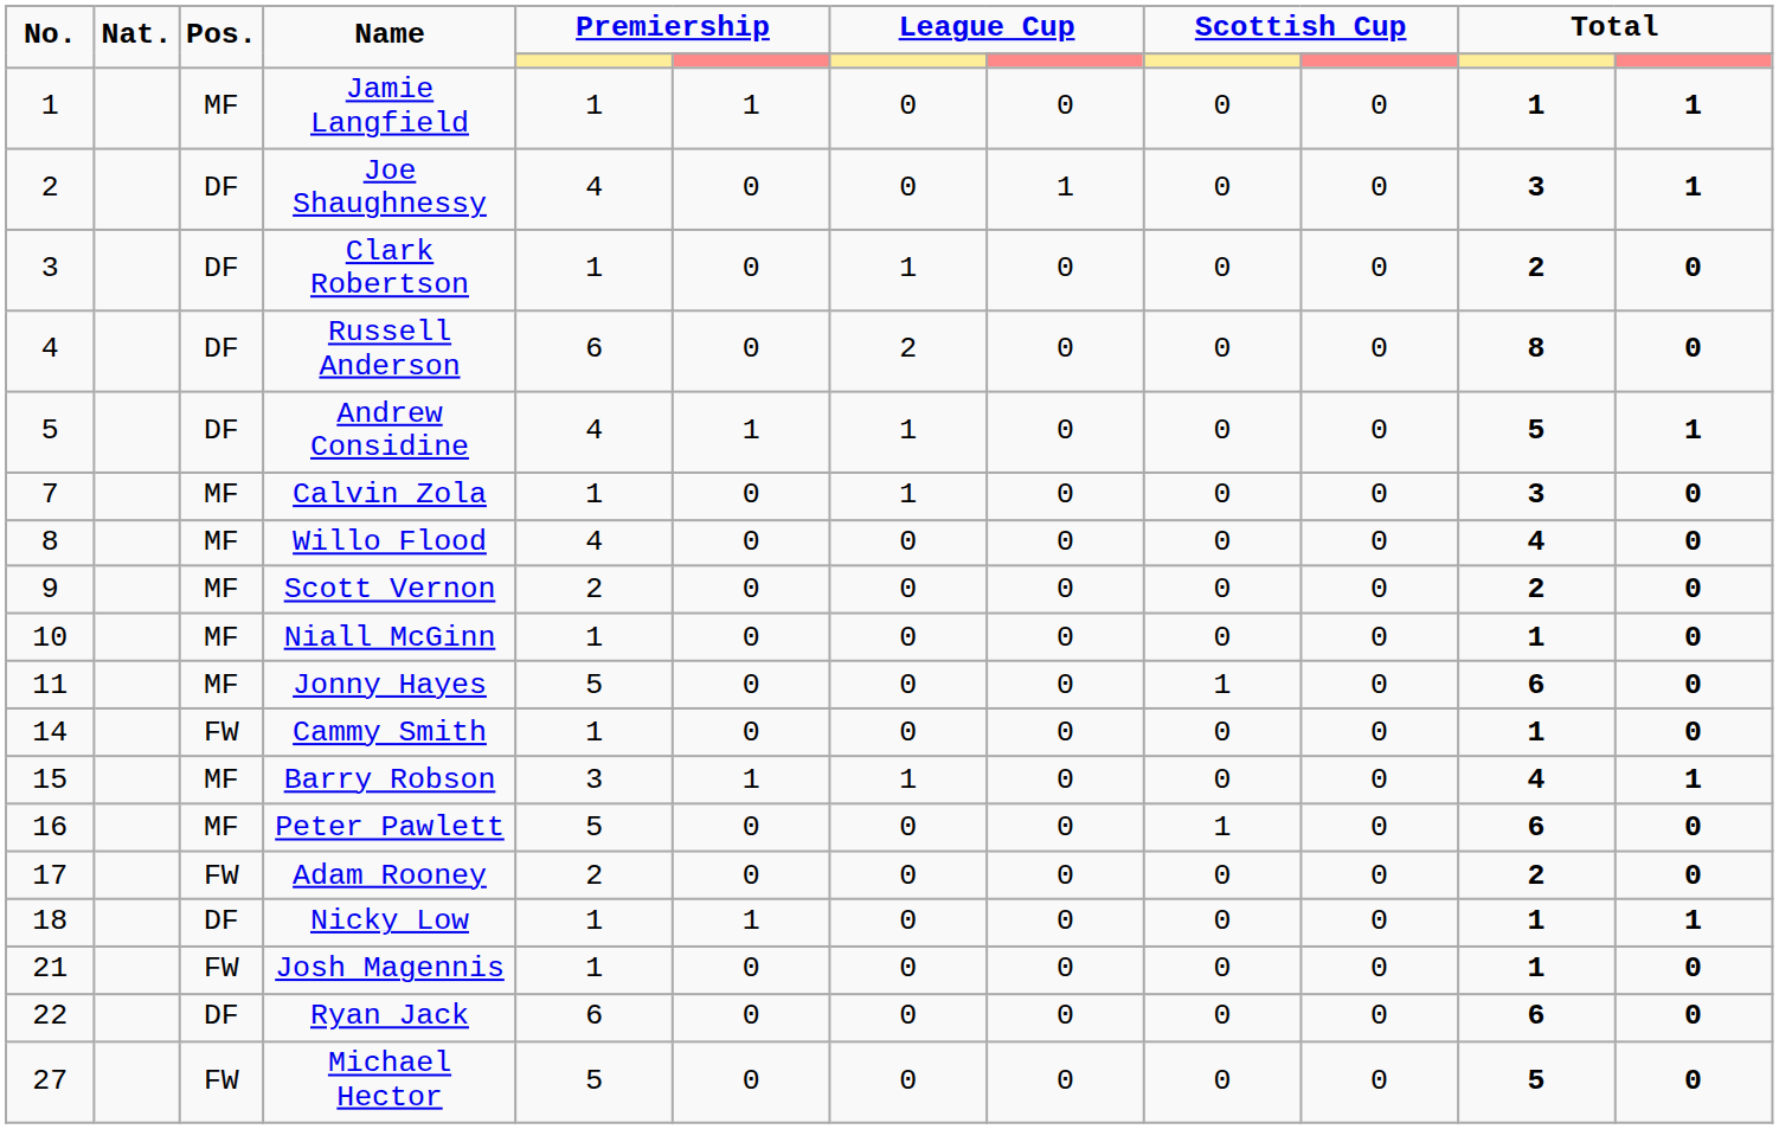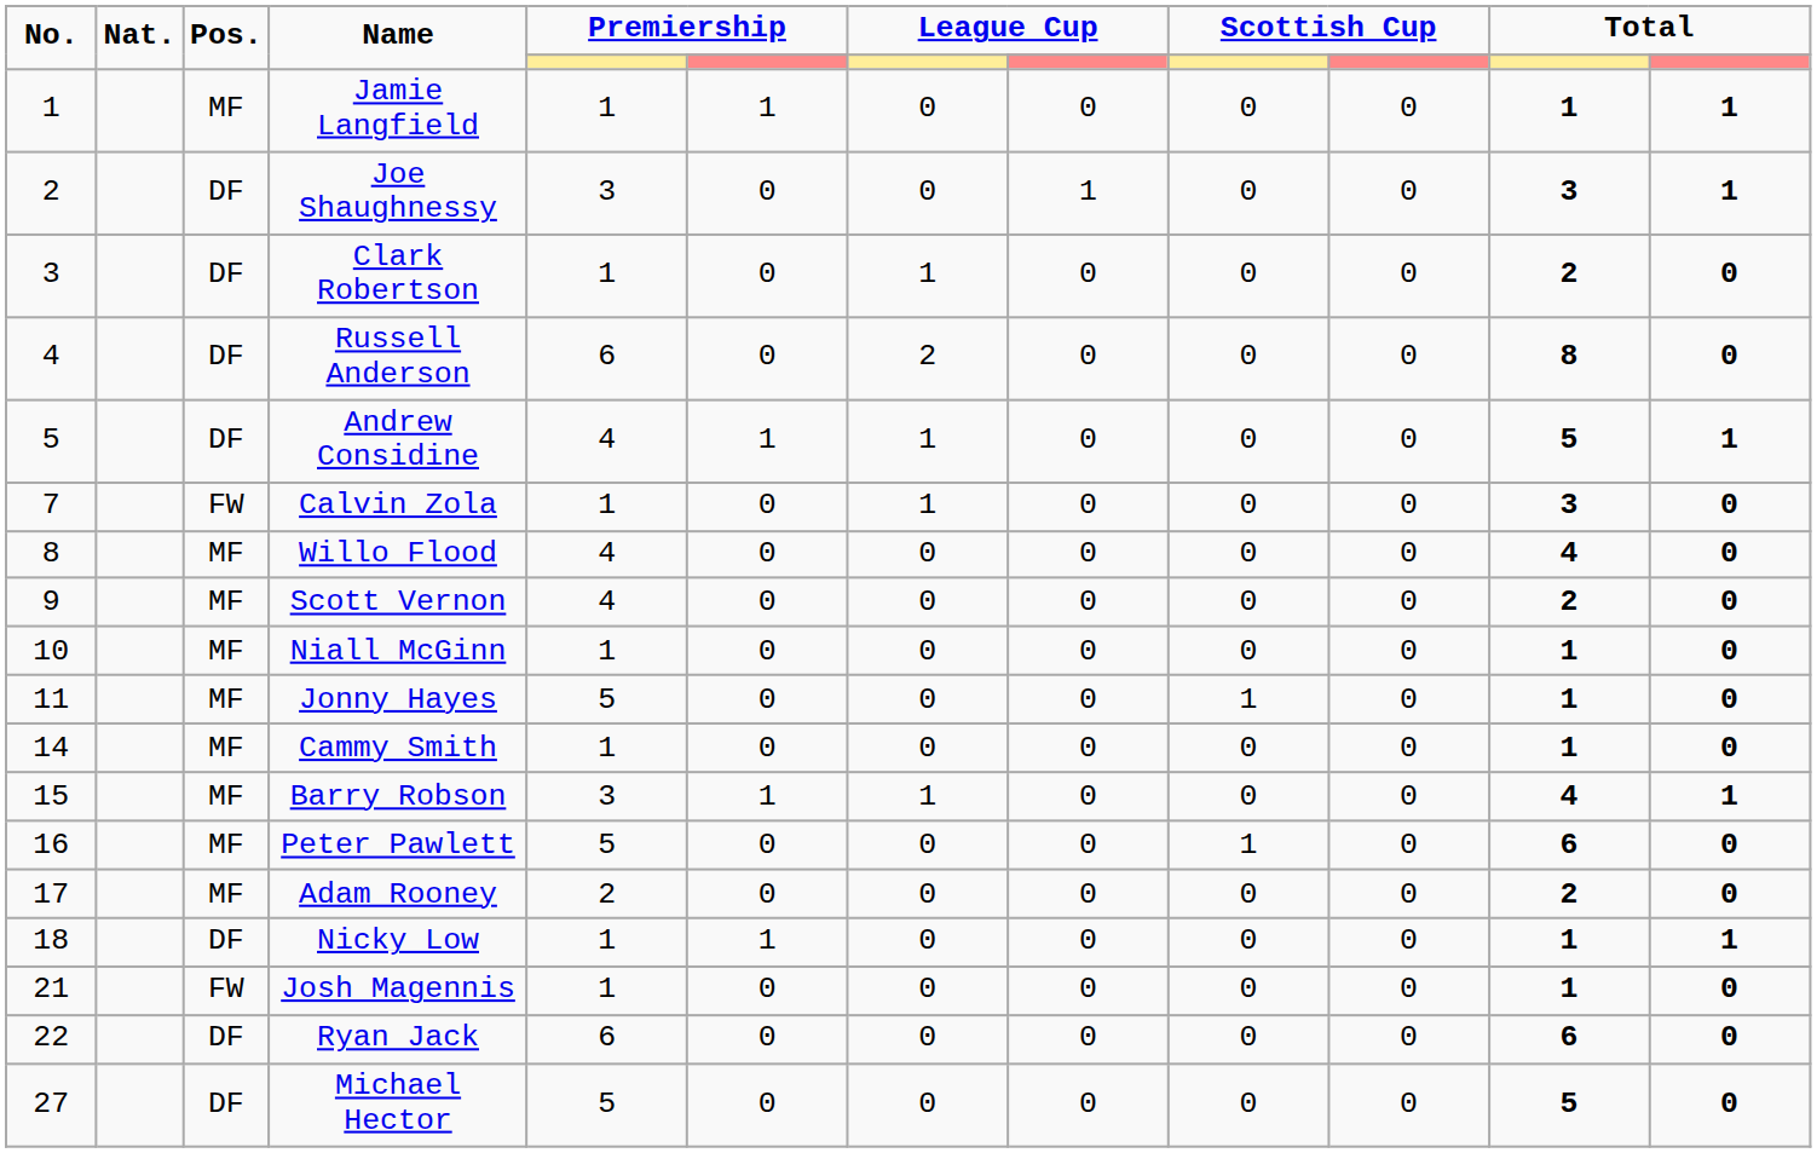 <table class="wikitable" style="font-size: 95%; text-align: center;">
 <tr>
 <td rowspan="2"  style="width:5%; text-align:center;"><strong>No.</strong></td>
 <td rowspan="2"  style="width:automatic; text-align:center;"><strong>Nat.</strong></td>
 <td rowspan="2"  style="width:automatic; text-align:center;"><strong>Pos.</strong></td>
 <td rowspan="2"  style="width:100px; text-align:center;"><strong>Name</strong></td>
 <td colspan="2" style="text-align:center;"><strong><a href='#'>Premiership</a></strong></td>
 <td colspan="2" style="text-align:center;"><strong><a href='#'>League Cup</a></strong></td>
 <td colspan="2" style="text-align:center;"><strong><a href='#'>Scottish Cup</a></strong></td>
 <td colspan="2" style="text-align:center;"><strong>Total</strong></td>
 </tr>
 <tr>
 <th style="width:60px; background:#fe9;"></th>
 <th style="width:60px; background:#ff8888;"></th>
 <th style="width:60px; background:#fe9;"></th>
 <th style="width:60px; background:#ff8888;"></th>
 <th style="width:60px; background:#fe9;"></th>
 <th style="width:60px; background:#ff8888;"></th>
 <th style="width:60px; background:#fe9;"></th>
 <th style="width:60px; background:#ff8888;"></th>
 </tr>
 <tr>
 <td>1</td>
 <td></td>
 <td>MF</td>
 <td><a href='#'>Jamie Langfield</a></td>
 <td>1</td>
 <td>1</td>
 <td>0</td>
 <td>0</td>
 <td>0</td>
 <td>0</td>
 <td><strong>1</strong></td>
 <td><strong>1</strong></td>
 </tr>
 <tr>
 <td>2</td>
 <td></td>
 <td>DF</td>
 <td><a href='#'>Joe Shaughnessy</a></td>
-<td>4</td>
+<td>3</td>
 <td>0</td>
 <td>0</td>
 <td>1</td>
 <td>0</td>
 <td>0</td>
 <td><strong>3</strong></td>
 <td><strong>1</strong></td>
 </tr>
 <tr>
 <td>3</td>
 <td></td>
 <td>DF</td>
 <td><a href='#'>Clark Robertson</a></td>
 <td>1</td>
 <td>0</td>
 <td>1</td>
 <td>0</td>
 <td>0</td>
 <td>0</td>
 <td><strong>2</strong></td>
 <td><strong>0</strong></td>
 </tr>
 <tr>
 <td>4</td>
 <td></td>
 <td>DF</td>
 <td><a href='#'>Russell Anderson</a></td>
 <td>6</td>
 <td>0</td>
 <td>2</td>
 <td>0</td>
 <td>0</td>
 <td>0</td>
 <td><strong>8</strong></td>
 <td><strong>0</strong></td>
 </tr>
 <tr>
 <td>5</td>
 <td></td>
 <td>DF</td>
 <td><a href='#'>Andrew Considine</a></td>
 <td>4</td>
 <td>1</td>
 <td>1</td>
 <td>0</td>
 <td>0</td>
 <td>0</td>
 <td><strong>5</strong></td>
 <td><strong>1</strong></td>
 </tr>
 <tr>
 <td>7</td>
 <td></td>
-<td>MF</td>
+<td>FW</td>
 <td><a href='#'>Calvin Zola</a></td>
 <td>1</td>
 <td>0</td>
 <td>1</td>
 <td>0</td>
 <td>0</td>
 <td>0</td>
 <td><strong>3</strong></td>
 <td><strong>0</strong></td>
 </tr>
 <tr>
 <td>8</td>
 <td></td>
 <td>MF</td>
 <td><a href='#'>Willo Flood</a></td>
 <td>4</td>
 <td>0</td>
 <td>0</td>
 <td>0</td>
 <td>0</td>
 <td>0</td>
 <td><strong>4</strong></td>
 <td><strong>0</strong></td>
 </tr>
 <tr>
 <td>9</td>
 <td></td>
 <td>MF</td>
 <td><a href='#'>Scott Vernon</a></td>
-<td>2</td>
+<td>4</td>
 <td>0</td>
 <td>0</td>
 <td>0</td>
 <td>0</td>
 <td>0</td>
 <td><strong>2</strong></td>
 <td><strong>0</strong></td>
 </tr>
 <tr>
 <td>10</td>
 <td></td>
 <td>MF</td>
 <td><a href='#'>Niall McGinn</a></td>
 <td>1</td>
 <td>0</td>
 <td>0</td>
 <td>0</td>
 <td>0</td>
 <td>0</td>
 <td><strong>1</strong></td>
 <td><strong>0</strong></td>
 </tr>
 <tr>
 <td>11</td>
 <td></td>
 <td>MF</td>
 <td><a href='#'>Jonny Hayes</a></td>
 <td>5</td>
 <td>0</td>
 <td>0</td>
 <td>0</td>
 <td>1</td>
 <td>0</td>
-<td><strong>6</strong></td>
+<td><strong>1</strong></td>
 <td><strong>0</strong></td>
 </tr>
 <tr>
 <td>14</td>
 <td></td>
-<td>FW</td>
+<td>MF</td>
 <td><a href='#'>Cammy Smith</a></td>
 <td>1</td>
 <td>0</td>
 <td>0</td>
 <td>0</td>
 <td>0</td>
 <td>0</td>
 <td><strong>1</strong></td>
 <td><strong>0</strong></td>
 </tr>
 <tr>
 <td>15</td>
 <td></td>
 <td>MF</td>
 <td><a href='#'>Barry Robson</a></td>
 <td>3</td>
 <td>1</td>
 <td>1</td>
 <td>0</td>
 <td>0</td>
 <td>0</td>
 <td><strong>4</strong></td>
 <td><strong>1</strong></td>
 </tr>
 <tr>
 <td>16</td>
 <td></td>
 <td>MF</td>
 <td><a href='#'>Peter Pawlett</a></td>
 <td>5</td>
 <td>0</td>
 <td>0</td>
 <td>0</td>
 <td>1</td>
 <td>0</td>
 <td><strong>6</strong></td>
 <td><strong>0</strong></td>
 </tr>
 <tr>
 <td>17</td>
 <td></td>
-<td>FW</td>
+<td>MF</td>
 <td><a href='#'>Adam Rooney</a></td>
 <td>2</td>
 <td>0</td>
 <td>0</td>
 <td>0</td>
 <td>0</td>
 <td>0</td>
 <td><strong>2</strong></td>
 <td><strong>0</strong></td>
 </tr>
 <tr>
 <td>18</td>
 <td></td>
 <td>DF</td>
 <td><a href='#'>Nicky Low</a></td>
 <td>1</td>
 <td>1</td>
 <td>0</td>
 <td>0</td>
 <td>0</td>
 <td>0</td>
 <td><strong>1</strong></td>
 <td><strong>1</strong></td>
 </tr>
 <tr>
 <td>21</td>
 <td></td>
 <td>FW</td>
 <td><a href='#'>Josh Magennis</a></td>
 <td>1</td>
 <td>0</td>
 <td>0</td>
 <td>0</td>
 <td>0</td>
 <td>0</td>
 <td><strong>1</strong></td>
 <td><strong>0</strong></td>
 </tr>
 <tr>
 <td>22</td>
 <td></td>
 <td>DF</td>
 <td><a href='#'>Ryan Jack</a></td>
 <td>6</td>
 <td>0</td>
 <td>0</td>
 <td>0</td>
 <td>0</td>
 <td>0</td>
 <td><strong>6</strong></td>
 <td><strong>0</strong></td>
 </tr>
 <tr>
 <td>27</td>
 <td></td>
-<td>FW</td>
+<td>DF</td>
 <td><a href='#'>Michael Hector</a></td>
 <td>5</td>
 <td>0</td>
 <td>0</td>
 <td>0</td>
 <td>0</td>
 <td>0</td>
 <td><strong>5</strong></td>
 <td><strong>0</strong></td>
 </tr>
 </table>
